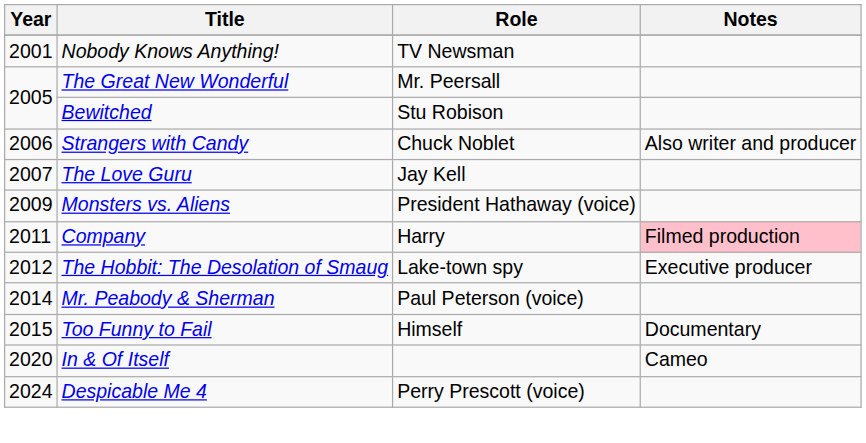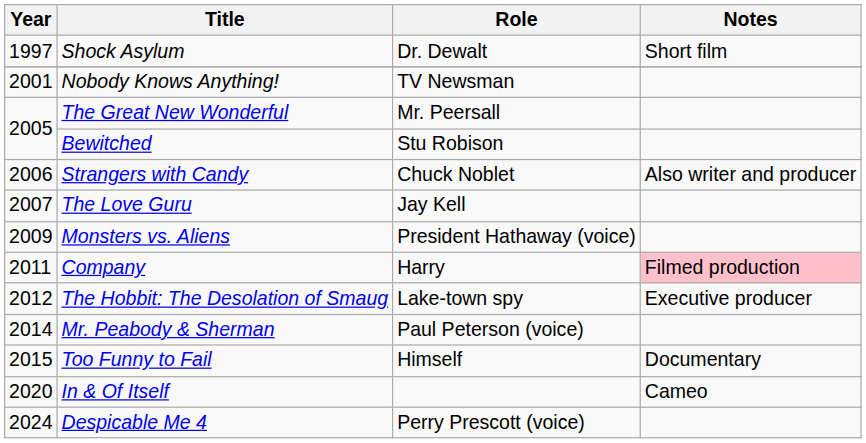 <table class="wikitable">
 <tr>
 <th>Year</th>
 <th>Title</th>
 <th>Role</th>
 <th>Notes</th>
+</tr>
+<tr>
+<td>1997</td>
+<td><em>Shock Asylum</em></td>
+<td>Dr. Dewalt</td>
+<td>Short film</td>
 </tr>
 <tr>
 </tr>
 <tr>
 <td>2001</td>
 <td><em>Nobody Knows Anything!</em></td>
 <td>TV Newsman</td>
 <td></td>
 </tr>
 <tr>
 <td rowspan=2>2005</td>
 <td><em><a href='#'>The Great New Wonderful</a></em></td>
 <td>Mr. Peersall</td>
 <td></td>
 </tr>
 <tr>
 <td><em><a href='#'>Bewitched</a></em></td>
 <td>Stu Robison</td>
 <td></td>
 </tr>
 <tr>
 <td>2006</td>
 <td><em><a href='#'>Strangers with Candy</a></em></td>
 <td>Chuck Noblet</td>
 <td>Also writer and producer</td>
 </tr>
 <tr>
 <td>2007</td>
 <td><em><a href='#'>The Love Guru</a></em></td>
 <td>Jay Kell</td>
 <td></td>
 </tr>
 <tr>
 <td>2009</td>
 <td><em><a href='#'>Monsters vs. Aliens</a></em></td>
 <td>President Hathaway (voice)</td>
 <td></td>
 </tr>
 <tr>
 <td>2011</td>
 <td><em><a href='#'>Company</a></em></td>
 <td>Harry</td>
 <td style="background: pink;">Filmed production</td>
 </tr>
 <tr>
 <td>2012</td>
 <td><em><a href='#'>The Hobbit: The Desolation of Smaug</a></em></td>
 <td>Lake-town spy</td>
 <td>Executive producer</td>
 </tr>
 <tr>
 <td>2014</td>
 <td><em><a href='#'>Mr. Peabody & Sherman</a></em></td>
 <td>Paul Peterson (voice)</td>
 <td></td>
 </tr>
 <tr>
 <td>2015</td>
 <td><em><a href='#'>Too Funny to Fail</a></em></td>
 <td>Himself</td>
 <td>Documentary</td>
 </tr>
 <tr>
 <td>2020</td>
 <td><em><a href='#'>In & Of Itself</a></em></td>
 <td></td>
 <td>Cameo</td>
 </tr>
 <tr>
 <td>2024</td>
 <td><em><a href='#'>Despicable Me 4</a></em></td>
 <td>Perry Prescott (voice)</td>
 <td></td>
 </tr>
 </table>
